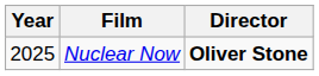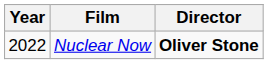 <table class="wikitable">
 <tr>
 <th>Year</th>
 <th>Film</th>
 <th>Director</th>
 </tr>
 <tr>
-<td>2025</td>
+<td>2022</td>
 <td><em><a href='#'>Nuclear Now</a></em></td>
 <td><strong>Oliver Stone</strong></td>
 </tr>
 </table>
